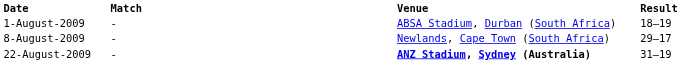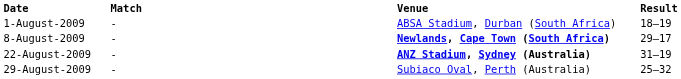 <table>
 <tr ---->
 <td width="130"><strong>Date</strong></td>
 <td width="275"><strong>Match</strong></td>
 <td width="75"></td>
 <td width="300"><strong>Venue</strong></td>
 <td width="75"><strong>Result</strong></td>
 </tr>
 <tr ---->
 <td>1-August-2009</td>
 <td><strong></strong> - </td>
 <td></td>
 <td><a href='#'>ABSA Stadium</a>, <a href='#'>Durban</a> (<a href='#'>South Africa</a>)</td>
 <td>18–19</td>
 </tr>
 <tr ----bgcolor="#eeeeee">
 <td>8-August-2009</td>
 <td><strong></strong> - </td>
 <td></td>
-<td><a href='#'>Newlands</a>, <a href='#'>Cape Town</a> (<a href='#'>South Africa</a>)</td>
+<td><strong><a href='#'>Newlands</a>, <a href='#'>Cape Town</a> (<a href='#'>South Africa</a>)</strong></td>
 <td>29–17</td>
 </tr>
 <tr ---->
 <td>22-August-2009</td>
 <td> - <strong></strong></td>
 <td></td>
 <td><strong><a href='#'>ANZ Stadium</a>, <a href='#'>Sydney</a> (Australia)</strong></td>
 <td>31–19</td>
 </tr>
+<tr ----bgcolor="#eeeeee">
+<td>29-August-2009</td>
+<td> - </td>
+<td></td>
+<td><a href='#'>Subiaco Oval</a>, <a href='#'>Perth</a> (Australia)</td>
+<td>25–32</td>
+</tr>
 </table>
